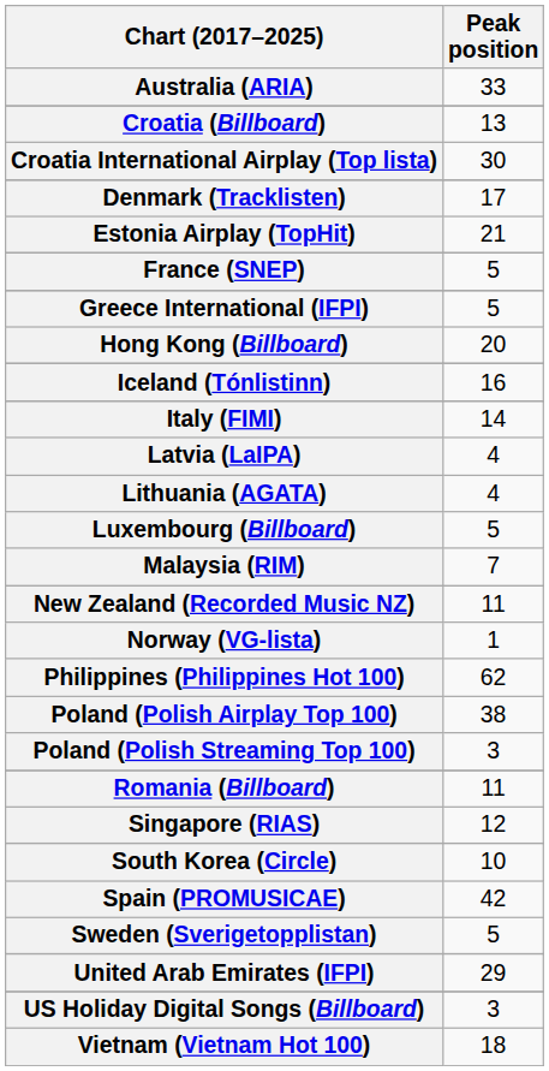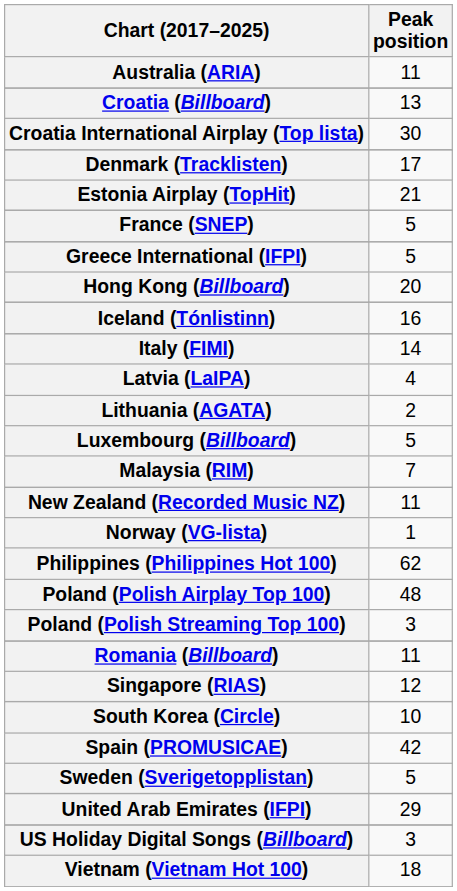 <table class="wikitable sortable plainrowheaders" style="text-align:center">
 <tr>
 <th scope="col">Chart (2017–2025)</th>
 <th scope="col">Peak<br>position</th>
 </tr>
 <tr>
 <th scope="row">Australia (<a href='#'>ARIA</a>)</th>
-<td>33</td>
+<td>11</td>
 </tr>
 <tr>
 </tr>
 <tr>
 </tr>
 <tr>
 </tr>
 <tr>
 </tr>
 <tr>
 <th scope="row"><a href='#'>Croatia</a> (<em><a href='#'>Billboard</a></em>)</th>
 <td>13</td>
 </tr>
 <tr>
 <th scope="row">Croatia International Airplay (<a href='#'>Top lista</a>)</th>
 <td>30</td>
 </tr>
 <tr>
 </tr>
 <tr>
 <th scope="row">Denmark (<a href='#'>Tracklisten</a>)</th>
 <td>17</td>
 </tr>
 <tr>
 <th scope="row">Estonia Airplay (<a href='#'>TopHit</a>)</th>
 <td>21</td>
 </tr>
 <tr>
 </tr>
 <tr>
 <th scope="row">France (<a href='#'>SNEP</a>)</th>
 <td>5</td>
 </tr>
 <tr>
 </tr>
 <tr>
 </tr>
 <tr>
 <th scope="row">Greece International (<a href='#'>IFPI</a>)</th>
 <td>5</td>
 </tr>
 <tr>
 <th scope="row">Hong Kong (<em><a href='#'>Billboard</a></em>)</th>
 <td>20</td>
 </tr>
 <tr>
 </tr>
 <tr>
 </tr>
 <tr>
 <th scope="row">Iceland (<a href='#'>Tónlistinn</a>)</th>
 <td>16</td>
 </tr>
 <tr>
 </tr>
 <tr>
 <th scope="row">Italy (<a href='#'>FIMI</a>)</th>
 <td>14</td>
 </tr>
 <tr>
 <th scope="row">Latvia (<a href='#'>LaIPA</a>)</th>
 <td>4</td>
 </tr>
 <tr>
 <th scope="row">Lithuania (<a href='#'>AGATA</a>)</th>
-<td>4</td>
+<td>2</td>
 </tr>
 <tr>
 <th scope="row">Luxembourg (<em><a href='#'>Billboard</a></em>)</th>
 <td>5</td>
 </tr>
 <tr>
 <th scope="row">Malaysia (<a href='#'>RIM</a>)</th>
 <td>7</td>
 </tr>
 <tr>
 </tr>
 <tr>
 <th scope="row">New Zealand (<a href='#'>Recorded Music NZ</a>)</th>
 <td>11</td>
 </tr>
 <tr>
 <th scope="row">Norway (<a href='#'>VG-lista</a>)</th>
 <td>1</td>
 </tr>
 <tr>
 <th scope="row">Philippines (<a href='#'>Philippines Hot 100</a>)</th>
 <td>62</td>
 </tr>
 <tr>
 <th scope="row">Poland (<a href='#'>Polish Airplay Top 100</a>)</th>
-<td>38</td>
+<td>48</td>
 </tr>
 <tr>
 <th scope="row">Poland (<a href='#'>Polish Streaming Top 100</a>)</th>
 <td>3</td>
 </tr>
 <tr>
 </tr>
 <tr>
 <th scope="row"><a href='#'>Romania</a> (<em><a href='#'>Billboard</a></em>)</th>
 <td>11</td>
 </tr>
 <tr>
 <th scope="row">Singapore (<a href='#'>RIAS</a>)</th>
 <td>12</td>
 </tr>
 <tr>
 </tr>
 <tr>
 <th scope="row">South Korea (<a href='#'>Circle</a>)</th>
 <td>10</td>
 </tr>
 <tr>
 <th scope="row">Spain (<a href='#'>PROMUSICAE</a>)</th>
 <td>42</td>
 </tr>
 <tr>
 <th scope="row">Sweden (<a href='#'>Sverigetopplistan</a>)</th>
 <td>5</td>
 </tr>
 <tr>
 </tr>
 <tr>
 <th scope="row">United Arab Emirates (<a href='#'>IFPI</a>)</th>
 <td>29</td>
 </tr>
 <tr>
 </tr>
 <tr>
 </tr>
 <tr>
 <th scope="row">US Holiday Digital Songs (<em><a href='#'>Billboard</a></em>)</th>
 <td>3</td>
 </tr>
 <tr>
 <th scope="row">Vietnam (<a href='#'>Vietnam Hot 100</a>)</th>
 <td>18</td>
 </tr>
 </table>
